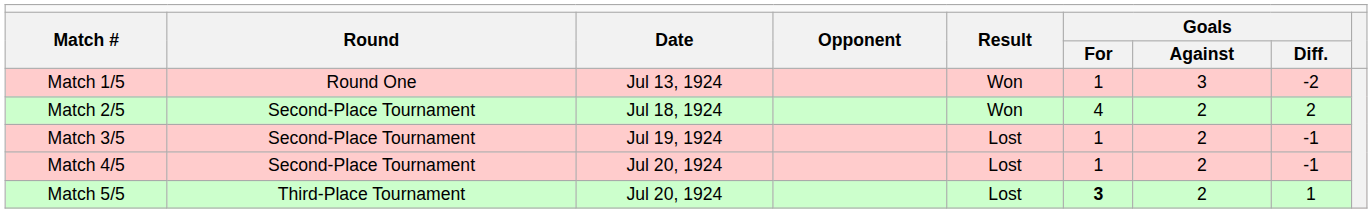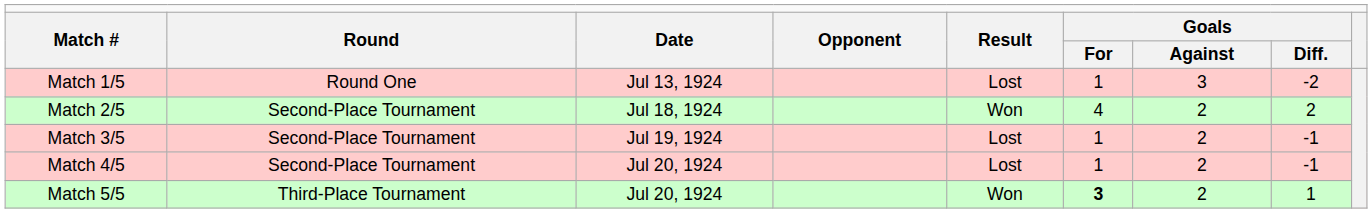 <table class="wikitable" style="text-align: center; width: 98%; font-size: 100%; margin-left: 1em;">
 <tr>
 <td colspan="10"></td>
 </tr>
 <tr>
 <th rowspan="2">Match #</th>
 <th rowspan="2">Round</th>
 <th rowspan="2">Date</th>
 <th rowspan="2">Opponent</th>
 <th rowspan="2">Result</th>
 <th colspan="3">Goals</th>
 <th rowspan="2"></th>
 </tr>
 <tr>
 <th>For</th>
 <th>Against</th>
 <th>Diff.</th>
 </tr>
 <tr style="background: #fcc;">
 <td>Match 1/5</td>
 <td>Round One</td>
 <td>Jul 13, 1924</td>
 <td></td>
-<td>Won</td>
+<td>Lost</td>
 <td>1</td>
 <td>3</td>
 <td>-2</td>
 <td rowspan="5" style="background: #f2f2f2;"></td>
 </tr>
 <tr style="background: #cfc;">
 <td>Match 2/5</td>
 <td>Second-Place Tournament</td>
 <td>Jul 18, 1924</td>
 <td></td>
 <td>Won</td>
 <td>4</td>
 <td>2</td>
 <td>2</td>
 </tr>
 <tr style="background: #fcc;">
 <td>Match 3/5</td>
 <td>Second-Place Tournament</td>
 <td>Jul 19, 1924</td>
 <td></td>
 <td>Lost</td>
 <td>1</td>
 <td>2</td>
 <td>-1</td>
 </tr>
 <tr style="background: #fcc;">
 <td>Match 4/5</td>
 <td>Second-Place Tournament</td>
 <td>Jul 20, 1924</td>
 <td></td>
 <td>Lost</td>
 <td>1</td>
 <td>2</td>
 <td>-1</td>
 </tr>
 <tr style="background: #cfc;">
 <td>Match 5/5</td>
 <td>Third-Place Tournament</td>
 <td>Jul 20, 1924</td>
 <td></td>
-<td>Lost</td>
+<td>Won</td>
 <td><strong>3</strong></td>
 <td>2</td>
 <td>1</td>
 </tr>
 </table>
